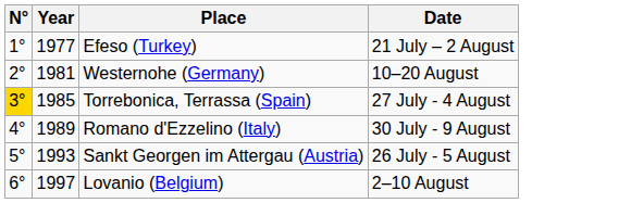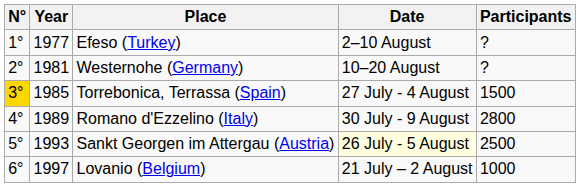 <table class="wikitable">
 <tr>
 <th>N°</th>
 <th>Year</th>
 <th>Place</th>
 <th>Date</th>
+<th>Participants</th>
 </tr>
 <tr>
 <td>1°</td>
 <td>1977</td>
 <td>Efeso (<a href='#'>Turkey</a>)</td>
-<td>21 July – 2 August</td>
+<td>2–10 August</td>
+<td>?</td>
 </tr>
 <tr>
 <td>2°</td>
 <td>1981</td>
 <td>Westernohe (<a href='#'>Germany</a>)</td>
 <td>10–20 August</td>
+<td>?</td>
 </tr>
 <tr>
 <td style="background: gold;">3°</td>
 <td>1985</td>
 <td>Torrebonica, Terrassa (<a href='#'>Spain</a>)</td>
 <td>27 July - 4 August</td>
+<td>1500</td>
 </tr>
 <tr>
 <td>4°</td>
 <td>1989</td>
 <td>Romano d'Ezzelino (<a href='#'>Italy</a>)</td>
 <td>30 July - 9 August</td>
+<td>2800</td>
 </tr>
 <tr>
 <td>5°</td>
 <td>1993</td>
 <td>Sankt Georgen im Attergau (<a href='#'>Austria</a>)</td>
-<td>26 July - 5 August</td>
+<td style="background: lightyellow;">26 July - 5 August</td>
+<td>2500</td>
 </tr>
 <tr>
 <td>6°</td>
 <td>1997</td>
 <td>Lovanio (<a href='#'>Belgium</a>)</td>
-<td>2–10 August</td>
+<td>21 July – 2 August</td>
+<td>1000</td>
 </tr>
 </table>
